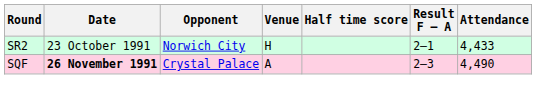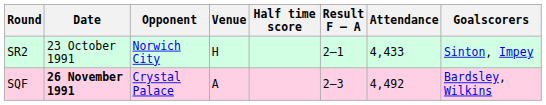 <table class="wikitable">
 <tr>
 <th>Round</th>
 <th>Date</th>
 <th>Opponent</th>
 <th>Venue</th>
 <th><strong>Half time score</strong></th>
 <th><strong>Result</strong><br><strong>F – A</strong></th>
 <th>Attendance</th>
+<th>Goalscorers</th>
 </tr>
 <tr style="background-color: #d0ffe3;">
 <td>SR2</td>
 <td>23 October 1991</td>
 <td><a href='#'>Norwich City</a></td>
 <td>H</td>
 <td></td>
 <td>2–1</td>
 <td>4,433</td>
+<td><a href='#'>Sinton</a>, <a href='#'>Impey</a></td>
 </tr>
 <tr style="background-color: #ffd0e3;">
 <td>SQF</td>
 <td><strong>26 November 1991</strong></td>
 <td><a href='#'>Crystal Palace</a></td>
 <td>A</td>
 <td></td>
 <td>2–3</td>
-<td>4,490</td>
+<td>4,492</td>
+<td><a href='#'>Bardsley</a>, <a href='#'>Wilkins</a></td>
 </tr>
 </table>
